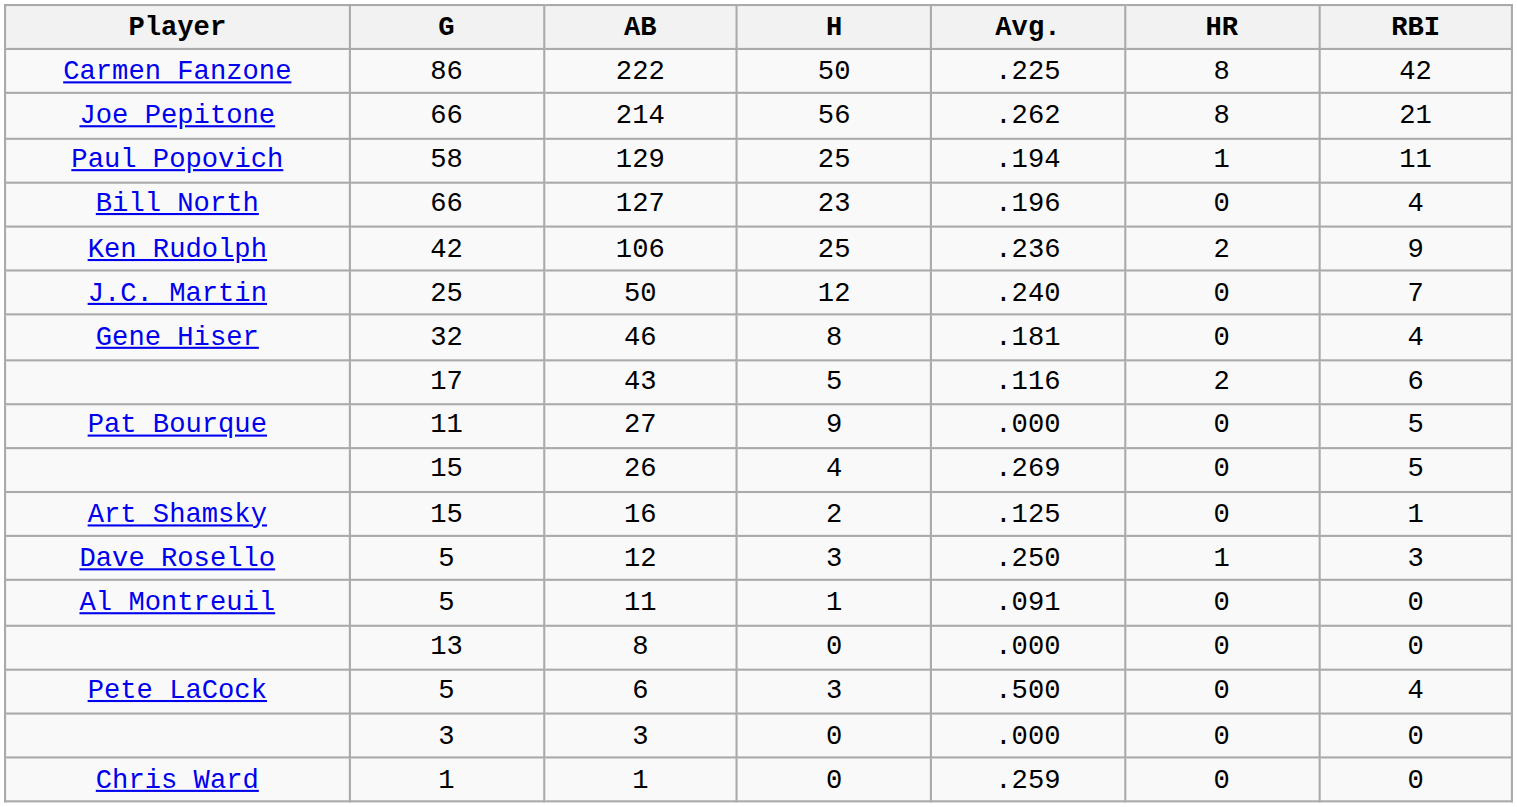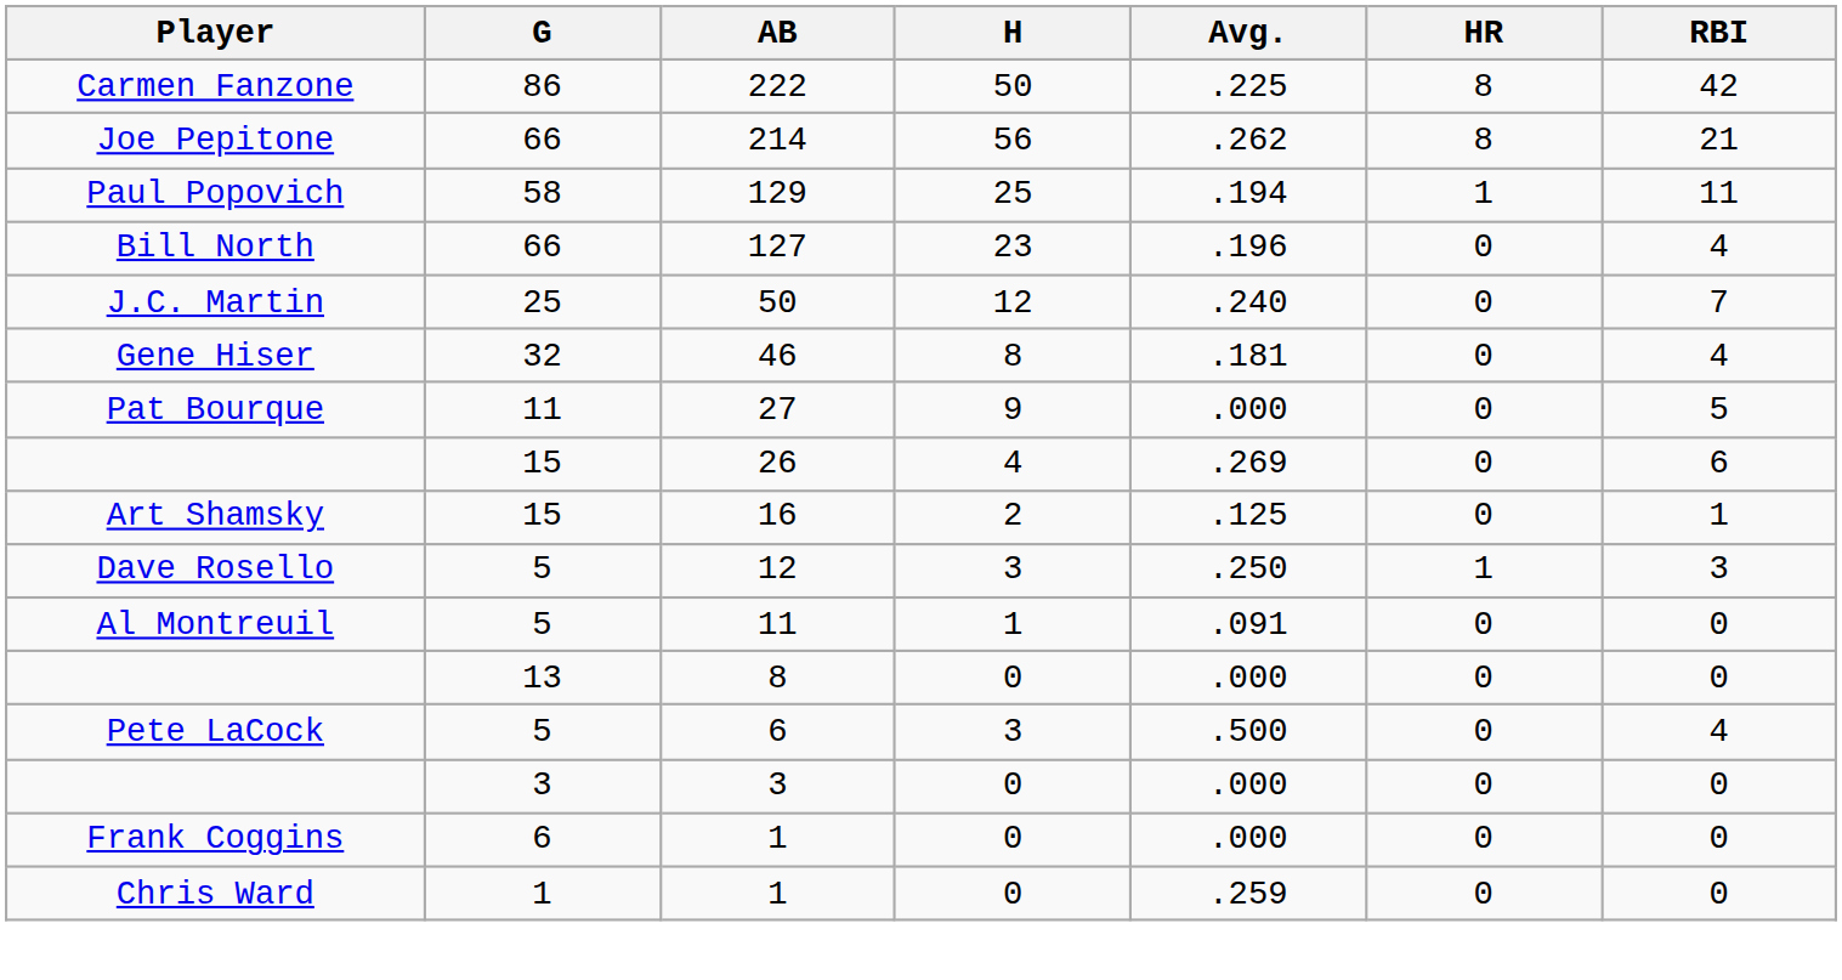 <table class="wikitable sortable">
 <tr>
 <th bgcolor="#DDDDFF" width="16%">Player</th>
 <th bgcolor="#DDDDFF" width="9%">G</th>
 <th bgcolor="#DDDDFF" width="9%">AB</th>
 <th bgcolor="#DDDDFF" width="9%">H</th>
 <th bgcolor="#DDDDFF" width="9%">Avg.</th>
 <th bgcolor="#DDDDFF" width="9%">HR</th>
 <th bgcolor="#DDDDFF" width="9%">RBI</th>
 </tr>
 <tr align="center">
 <td><a href='#'>Carmen Fanzone</a></td>
 <td>86</td>
 <td>222</td>
 <td>50</td>
 <td>.225</td>
 <td>8</td>
 <td>42</td>
 </tr>
 <tr align="center">
 <td><a href='#'>Joe Pepitone</a></td>
 <td>66</td>
 <td>214</td>
 <td>56</td>
 <td>.262</td>
 <td>8</td>
 <td>21</td>
 </tr>
 <tr align="center">
 <td><a href='#'>Paul Popovich</a></td>
 <td>58</td>
 <td>129</td>
 <td>25</td>
 <td>.194</td>
 <td>1</td>
 <td>11</td>
 </tr>
 <tr align="center">
 <td><a href='#'>Bill North</a></td>
 <td>66</td>
 <td>127</td>
 <td>23</td>
 <td>.196</td>
 <td>0</td>
 <td>4</td>
 </tr>
 <tr align="center">
-<td><a href='#'>Ken Rudolph</a></td>
-<td>42</td>
-<td>106</td>
-<td>25</td>
-<td>.236</td>
-<td>2</td>
-<td>9</td>
-</tr>
-<tr align="center">
 <td><a href='#'>J.C. Martin</a></td>
 <td>25</td>
 <td>50</td>
 <td>12</td>
 <td>.240</td>
 <td>0</td>
 <td>7</td>
 </tr>
 <tr align="center">
 <td><a href='#'>Gene Hiser</a></td>
 <td>32</td>
 <td>46</td>
 <td>8</td>
 <td>.181</td>
 <td>0</td>
 <td>4</td>
 </tr>
 <tr align="center">
-<td></td>
-<td>17</td>
-<td>43</td>
-<td>5</td>
-<td>.116</td>
-<td>2</td>
-<td>6</td>
-</tr>
-<tr align="center">
 <td><a href='#'>Pat Bourque</a></td>
 <td>11</td>
 <td>27</td>
 <td>9</td>
 <td>.000</td>
 <td>0</td>
 <td>5</td>
 </tr>
 <tr align="center">
 <td></td>
 <td>15</td>
 <td>26</td>
 <td>4</td>
 <td>.269</td>
 <td>0</td>
-<td>5</td>
+<td>6</td>
 </tr>
 <tr align="center">
 <td><a href='#'>Art Shamsky</a></td>
 <td>15</td>
 <td>16</td>
 <td>2</td>
 <td>.125</td>
 <td>0</td>
 <td>1</td>
 </tr>
 <tr align="center">
 <td><a href='#'>Dave Rosello</a></td>
 <td>5</td>
 <td>12</td>
 <td>3</td>
 <td>.250</td>
 <td>1</td>
 <td>3</td>
 </tr>
 <tr align="center">
 <td><a href='#'>Al Montreuil</a></td>
 <td>5</td>
 <td>11</td>
 <td>1</td>
 <td>.091</td>
 <td>0</td>
 <td>0</td>
 </tr>
 <tr align="center">
 <td></td>
 <td>13</td>
 <td>8</td>
 <td>0</td>
 <td>.000</td>
 <td>0</td>
 <td>0</td>
 </tr>
 <tr align="center">
 <td><a href='#'>Pete LaCock</a></td>
 <td>5</td>
 <td>6</td>
 <td>3</td>
 <td>.500</td>
 <td>0</td>
 <td>4</td>
 </tr>
 <tr align="center">
 <td></td>
 <td>3</td>
 <td>3</td>
 <td>0</td>
 <td>.000</td>
 <td>0</td>
 <td>0</td>
 </tr>
 <tr align="center">
+<td><a href='#'>Frank Coggins</a></td>
+<td>6</td>
+<td>1</td>
+<td>0</td>
+<td>.000</td>
+<td>0</td>
+<td>0</td>
+</tr>
+<tr align="center">
 <td><a href='#'>Chris Ward</a></td>
 <td>1</td>
 <td>1</td>
 <td>0</td>
 <td>.259</td>
 <td>0</td>
 <td>0</td>
 </tr>
 </table>
